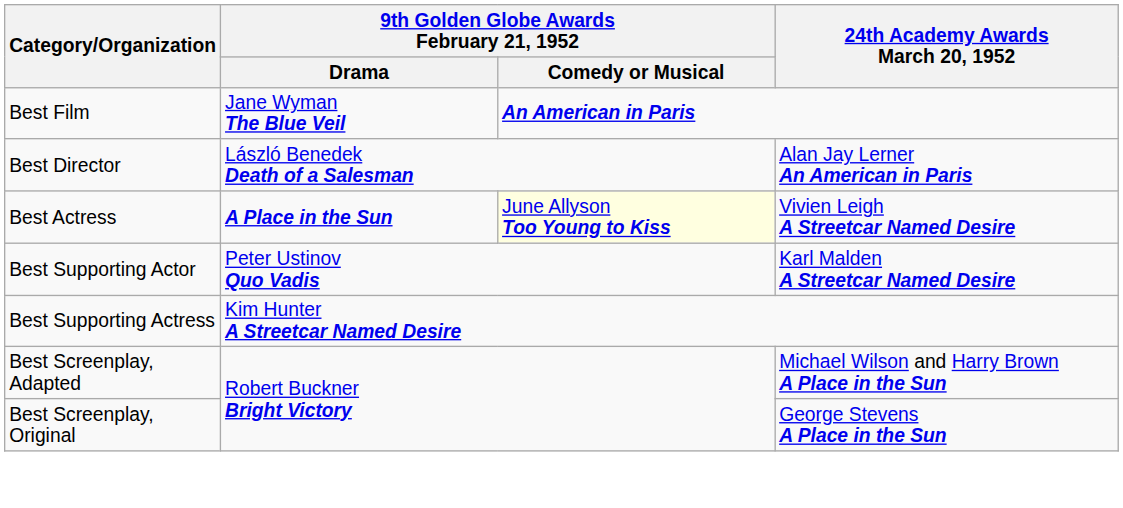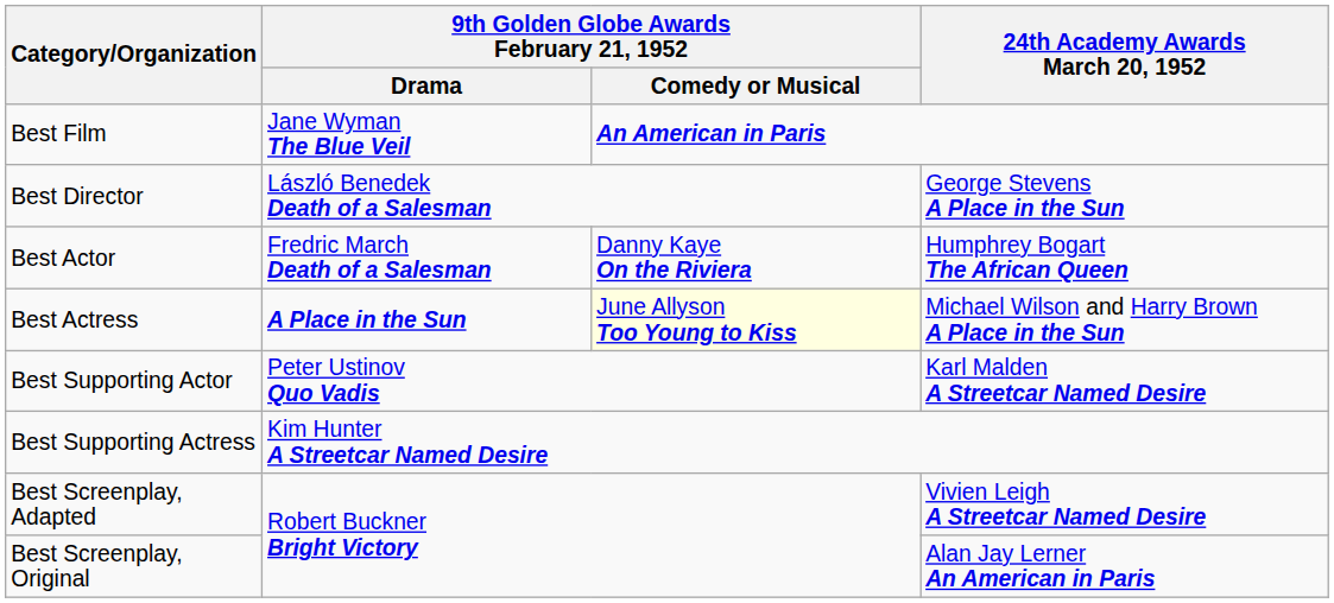 <table class="wikitable" style="font-size: 90%;">
 <tr>
 <th rowspan="2" style="width:20px;">Category/Organization</th>
 <th colspan="2" style="width:250px;"><a href='#'>9th Golden Globe Awards</a><br>February 21, 1952</th>
 <th rowspan="2" style="width:250px;"><a href='#'>24th Academy Awards</a><br>March 20, 1952</th>
 </tr>
 <tr>
 <th width=200>Drama</th>
 <th style="width:200px;">Comedy or Musical</th>
 </tr>
 <tr>
 <td>Best Film</td>
 <td><a href='#'>Jane Wyman</a><br><strong><em><a href='#'>The Blue Veil</a></em></strong></td>
 <td colspan="2"><strong><em><a href='#'>An American in Paris</a></em></strong></td>
 </tr>
 <tr>
 <td>Best Director</td>
 <td colspan="2"><a href='#'>László Benedek</a><br><strong><em><a href='#'>Death of a Salesman</a></em></strong></td>
-<td><a href='#'>Alan Jay Lerner</a><br><strong><em><a href='#'>An American in Paris</a></em></strong></td>
+<td><a href='#'>George Stevens</a><br><strong><em><a href='#'>A Place in the Sun</a></em></strong></td>
+</tr>
+<tr>
+<td>Best Actor</td>
+<td><a href='#'>Fredric March</a><br><strong><em><a href='#'>Death of a Salesman</a></em></strong></td>
+<td><a href='#'>Danny Kaye</a><br><strong><em><a href='#'>On the Riviera</a></em></strong></td>
+<td><a href='#'>Humphrey Bogart</a><br><strong><em><a href='#'>The African Queen</a></em></strong></td>
 </tr>
 <tr>
 <td>Best Actress</td>
 <td><strong><em><a href='#'>A Place in the Sun</a></em></strong></td>
 <td style="background: lightyellow;"><a href='#'>June Allyson</a><br><strong><em><a href='#'>Too Young to Kiss</a></em></strong></td>
-<td><a href='#'>Vivien Leigh</a><br><strong><em><a href='#'>A Streetcar Named Desire</a></em></strong></td>
+<td><a href='#'>Michael Wilson</a> and <a href='#'>Harry Brown</a><br><strong><em><a href='#'>A Place in the Sun</a></em></strong></td>
 </tr>
 <tr>
 <td>Best Supporting Actor</td>
 <td colspan="2"><a href='#'>Peter Ustinov</a><br><strong><em><a href='#'>Quo Vadis</a></em></strong></td>
 <td><a href='#'>Karl Malden</a><br><strong><em><a href='#'>A Streetcar Named Desire</a></em></strong></td>
 </tr>
 <tr>
 <td>Best Supporting Actress</td>
 <td colspan="3"><a href='#'>Kim Hunter</a><br><strong><em><a href='#'>A Streetcar Named Desire</a></em></strong></td>
 </tr>
 <tr>
 <td>Best Screenplay, Adapted</td>
 <td colspan="2" rowspan="2"><a href='#'>Robert Buckner</a><br><strong><em><a href='#'>Bright Victory</a></em></strong></td>
-<td><a href='#'>Michael Wilson</a> and <a href='#'>Harry Brown</a><br><strong><em><a href='#'>A Place in the Sun</a></em></strong></td>
+<td><a href='#'>Vivien Leigh</a><br><strong><em><a href='#'>A Streetcar Named Desire</a></em></strong></td>
 </tr>
 <tr>
 <td>Best Screenplay, Original</td>
-<td><a href='#'>George Stevens</a><br><strong><em><a href='#'>A Place in the Sun</a></em></strong></td>
+<td><a href='#'>Alan Jay Lerner</a><br><strong><em><a href='#'>An American in Paris</a></em></strong></td>
 </tr>
 </table>
